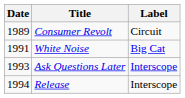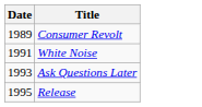 <table class="wikitable">
 <tr>
 <th>Date</th>
 <th>Title</th>
-<th>Label</th>
 </tr>
 <tr>
 <td>1989</td>
 <td><em><a href='#'>Consumer Revolt</a></em></td>
-<td>Circuit</td>
 </tr>
 <tr>
 <td>1991</td>
 <td><em><a href='#'>White Noise</a></em></td>
-<td><a href='#'>Big Cat</a></td>
 </tr>
 <tr>
 <td>1993</td>
 <td><em><a href='#'>Ask Questions Later</a></em></td>
-<td><a href='#'>Interscope</a></td>
 </tr>
 <tr>
-<td>1994</td>
+<td>1995</td>
 <td><em><a href='#'>Release</a></em></td>
-<td>Interscope</td>
 </tr>
 </table>
